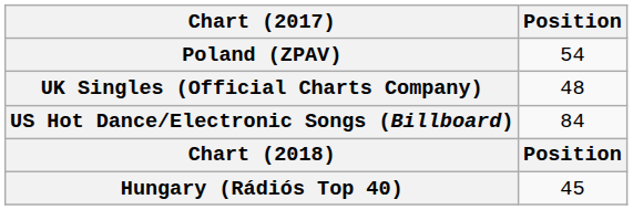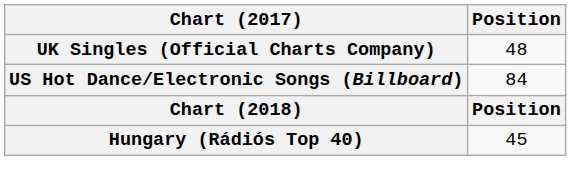 <table class="wikitable plainrowheaders" style="text-align:center">
 <tr>
 <th>Chart (2017)</th>
 <th>Position</th>
-</tr>
-<tr>
-<th scope="row">Poland (ZPAV)</th>
-<td>54</td>
 </tr>
 <tr>
 <th scope="row">UK Singles (Official Charts Company)</th>
 <td>48</td>
 </tr>
 <tr>
 <th scope="row">US Hot Dance/Electronic Songs (<em>Billboard</em>)</th>
 <td>84</td>
 </tr>
 <tr>
 <th>Chart (2018)</th>
 <th>Position</th>
 </tr>
 <tr>
 <th scope="row">Hungary (Rádiós Top 40)</th>
 <td>45</td>
 </tr>
 </table>
